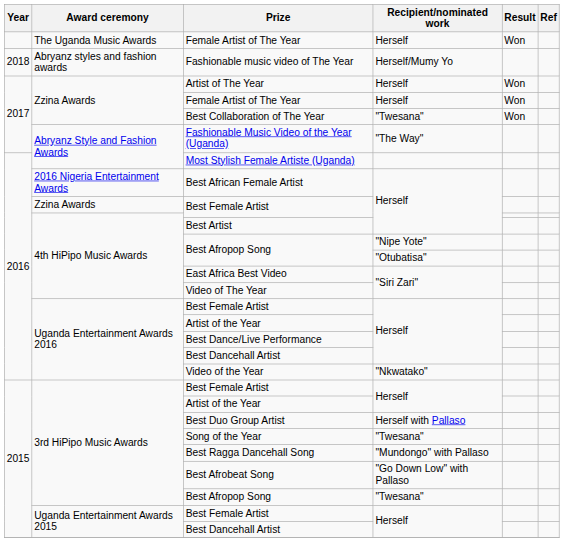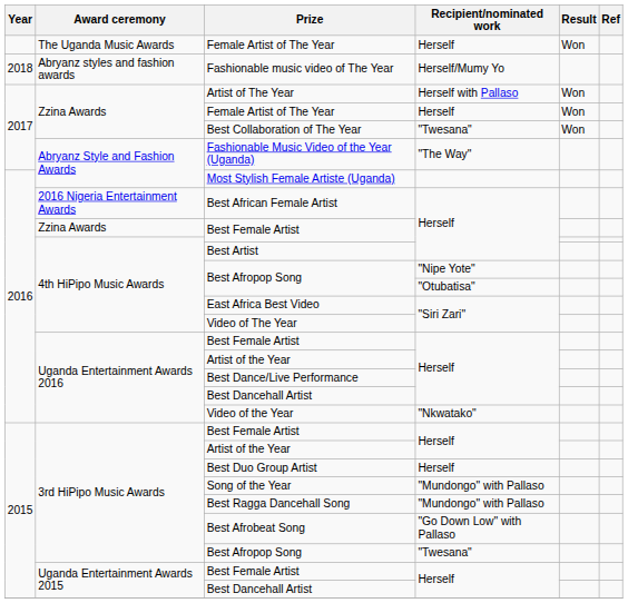 <table class ="wikitable">
 <tr>
 <th>Year</th>
 <th>Award ceremony</th>
 <th>Prize</th>
 <th>Recipient/nominated work</th>
 <th>Result</th>
 <th>Ref</th>
 </tr>
 <tr>
 <td></td>
 <td>The Uganda Music Awards</td>
 <td>Female Artist of The Year</td>
 <td>Herself</td>
 <td>Won</td>
 <td></td>
 </tr>
 <tr>
 <td>2018</td>
 <td>Abryanz styles and fashion awards</td>
 <td>Fashionable music video of The Year</td>
 <td>Herself/Mumy Yo</td>
 <td></td>
 <td></td>
 </tr>
 <tr>
 <td rowspan="4">2017</td>
 <td rowspan="3">Zzina Awards</td>
 <td>Artist of The Year</td>
-<td>Herself</td>
+<td>Herself with <a href='#'>Pallaso</a></td>
 <td>Won</td>
 <td></td>
 </tr>
 <tr>
 <td>Female Artist of The Year</td>
 <td>Herself</td>
 <td>Won</td>
 <td></td>
 </tr>
 <tr>
 <td>Best Collaboration of The Year</td>
 <td>"Twesana"</td>
 <td>Won</td>
 <td></td>
 </tr>
 <tr>
 <td rowspan="2"><a href='#'>Abryanz Style and Fashion Awards</a></td>
 <td><a href='#'>Fashionable Music Video of the Year (Uganda)</a></td>
 <td>"The Way"</td>
 <td></td>
 <td></td>
 </tr>
 <tr>
 <td rowspan="14">2016</td>
 <td><a href='#'>Most Stylish Female Artiste (Uganda)</a></td>
 <td></td>
 <td></td>
 <td></td>
 </tr>
 <tr>
 <td><a href='#'>2016 Nigeria Entertainment Awards</a></td>
 <td>Best African Female Artist</td>
 <td rowspan="4">Herself</td>
 <td></td>
 <td></td>
 </tr>
 <tr>
 <td>Zzina Awards</td>
 <td rowspan="2">Best Female Artist</td>
 <td></td>
 <td></td>
 </tr>
 <tr>
 <td rowspan="6">4th HiPipo Music Awards</td>
 <td></td>
 <td></td>
 </tr>
 <tr>
 <td>Best Artist</td>
 <td></td>
 <td></td>
 </tr>
 <tr>
 <td rowspan="2">Best Afropop Song</td>
 <td>"Nipe Yote"</td>
 <td></td>
 <td></td>
 </tr>
 <tr>
 <td>"Otubatisa"</td>
 <td></td>
 <td></td>
 </tr>
 <tr>
 <td>East Africa Best Video</td>
 <td rowspan="2">"Siri Zari"</td>
 <td></td>
 <td></td>
 </tr>
 <tr>
 <td>Video of The Year</td>
 <td></td>
 <td></td>
 </tr>
 <tr>
 <td rowspan="5">Uganda Entertainment Awards 2016</td>
 <td>Best Female Artist</td>
 <td rowspan="4">Herself</td>
 <td></td>
 <td></td>
 </tr>
 <tr>
 <td>Artist of the Year</td>
 <td></td>
 <td></td>
 </tr>
 <tr>
 <td>Best Dance/Live Performance</td>
 <td></td>
 <td></td>
 </tr>
 <tr>
 <td>Best Dancehall Artist</td>
 <td></td>
 <td></td>
 </tr>
 <tr>
 <td>Video of the Year</td>
 <td>"Nkwatako"</td>
 <td></td>
 <td></td>
 </tr>
 <tr>
 <td rowspan="9">2015</td>
 <td rowspan="7">3rd HiPipo Music Awards</td>
 <td>Best Female Artist</td>
 <td rowspan="2">Herself</td>
 <td></td>
 <td></td>
 </tr>
 <tr>
 <td>Artist of the Year</td>
 <td></td>
 <td></td>
 </tr>
 <tr>
 <td>Best Duo Group Artist</td>
-<td>Herself with <a href='#'>Pallaso</a></td>
+<td>Herself</td>
 <td></td>
 <td></td>
 </tr>
 <tr>
 <td>Song of the Year</td>
-<td>"Twesana"</td>
+<td>"Mundongo" with Pallaso</td>
 <td></td>
 <td></td>
 </tr>
 <tr>
 <td>Best Ragga Dancehall Song</td>
 <td>"Mundongo" with Pallaso</td>
 <td></td>
 <td></td>
 </tr>
 <tr>
 <td>Best Afrobeat Song</td>
 <td>"Go Down Low" with Pallaso</td>
 <td></td>
 <td></td>
 </tr>
 <tr>
 <td>Best Afropop Song</td>
 <td>"Twesana"</td>
 <td></td>
 <td></td>
 </tr>
 <tr>
 <td rowspan="2">Uganda Entertainment Awards 2015</td>
 <td>Best Female Artist</td>
 <td rowspan="2">Herself</td>
 <td></td>
 <td></td>
 </tr>
 <tr>
 <td>Best Dancehall Artist</td>
 <td></td>
 <td></td>
 </tr>
 <tr>
 </tr>
 </table>
